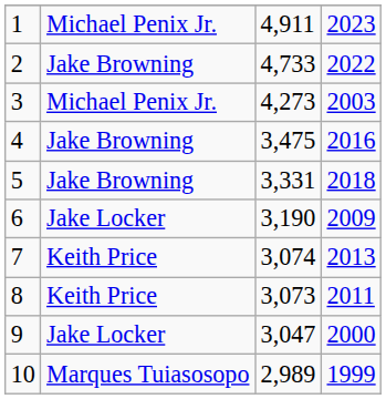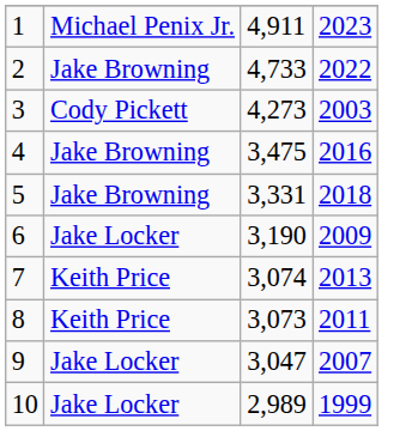 <table class="wikitable">
 <tr>
 </tr>
 <tr>
 <td>1</td>
 <td><a href='#'>Michael Penix Jr.</a></td>
 <td><abbr>4,911</abbr></td>
 <td><a href='#'>2023</a></td>
 </tr>
 <tr>
 <td>2</td>
 <td><a href='#'>Jake Browning</a></td>
 <td><abbr>4,733</abbr></td>
 <td><a href='#'>2022</a></td>
 </tr>
 <tr>
 <td>3</td>
-<td><a href='#'>Michael Penix Jr.</a></td>
+<td><a href='#'>Cody Pickett</a></td>
 <td><abbr>4,273</abbr></td>
 <td><a href='#'>2003</a></td>
 </tr>
 <tr>
 <td>4</td>
 <td><a href='#'>Jake Browning</a></td>
 <td><abbr>3,475</abbr></td>
 <td><a href='#'>2016</a></td>
 </tr>
 <tr>
 <td>5</td>
 <td><a href='#'>Jake Browning</a></td>
 <td><abbr>3,331</abbr></td>
 <td><a href='#'>2018</a></td>
 </tr>
 <tr>
 <td>6</td>
 <td><a href='#'>Jake Locker</a></td>
 <td><abbr>3,190</abbr></td>
 <td><a href='#'>2009</a></td>
 </tr>
 <tr>
 <td>7</td>
 <td><a href='#'>Keith Price</a></td>
 <td><abbr>3,074</abbr></td>
 <td><a href='#'>2013</a></td>
 </tr>
 <tr>
 <td>8</td>
 <td><a href='#'>Keith Price</a></td>
 <td><abbr>3,073</abbr></td>
 <td><a href='#'>2011</a></td>
 </tr>
 <tr>
 <td>9</td>
 <td><a href='#'>Jake Locker</a></td>
 <td><abbr>3,047</abbr></td>
-<td><a href='#'>2000</a></td>
+<td><a href='#'>2007</a></td>
 </tr>
 <tr>
 <td>10</td>
-<td><a href='#'>Marques Tuiasosopo</a></td>
+<td><a href='#'>Jake Locker</a></td>
 <td><abbr>2,989</abbr></td>
 <td><a href='#'>1999</a></td>
 </tr>
 </table>
